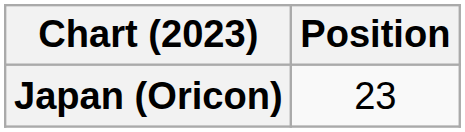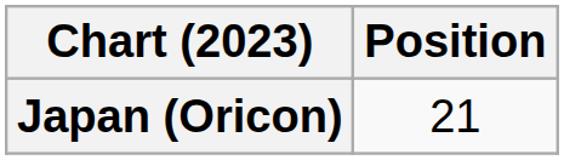 <table class="wikitable plainrowheaders" style="text-align:center">
 <tr>
 <th scope="col">Chart (2023)</th>
 <th scope="col">Position</th>
 </tr>
 <tr>
 <th scope="row">Japan (Oricon)</th>
-<td>23</td>
+<td>21</td>
 </tr>
 </table>
